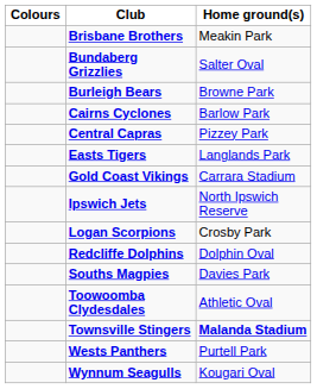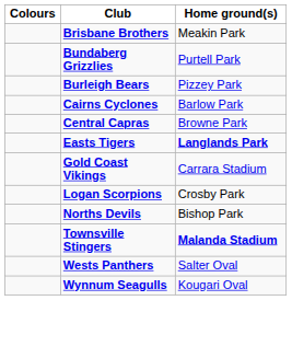 <table class="wikitable" style="width:60%; text-align:left">
 <tr>
 <th style="background:white; width:1%">Colours</th>
 <th style="background:white; width:10%">Club</th>
 <th style="background:white; width:10%">Home ground(s)</th>
 </tr>
 <tr>
 <td></td>
 <td><strong><a href='#'>Brisbane Brothers</a></strong></td>
 <td>Meakin Park</td>
 </tr>
 <tr>
 <td></td>
 <td><strong><a href='#'>Bundaberg Grizzlies</a></strong></td>
-<td><a href='#'>Salter Oval</a></td>
+<td><a href='#'>Purtell Park</a></td>
 </tr>
 <tr>
 <td></td>
 <td><strong><a href='#'>Burleigh Bears</a></strong></td>
-<td><a href='#'>Browne Park</a></td>
+<td><a href='#'>Pizzey Park</a></td>
 </tr>
 <tr>
 <td></td>
 <td><strong><a href='#'>Cairns Cyclones</a></strong></td>
 <td><a href='#'>Barlow Park</a></td>
 </tr>
 <tr>
 <td></td>
 <td><strong><a href='#'>Central Capras</a></strong></td>
-<td><a href='#'>Pizzey Park</a></td>
+<td><a href='#'>Browne Park</a></td>
 </tr>
 <tr>
 <td></td>
 <td><strong><a href='#'>Easts Tigers</a></strong></td>
-<td><a href='#'>Langlands Park</a></td>
+<td><strong><a href='#'>Langlands Park</a></strong></td>
 </tr>
 <tr>
 <td></td>
 <td><strong><a href='#'>Gold Coast Vikings</a></strong></td>
 <td><a href='#'>Carrara Stadium</a></td>
 </tr>
 <tr>
 <td></td>
-<td><strong><a href='#'>Ipswich Jets</a></strong></td>
-<td><a href='#'>North Ipswich Reserve</a></td>
-</tr>
-<tr>
-<td></td>
 <td><strong><a href='#'>Logan Scorpions</a></strong></td>
 <td>Crosby Park</td>
 </tr>
 <tr>
 <td></td>
-<td><strong><a href='#'>Redcliffe Dolphins</a></strong></td>
-<td><a href='#'>Dolphin Oval</a></td>
-</tr>
-<tr>
-<td></td>
-<td><strong><a href='#'>Souths Magpies</a></strong></td>
-<td><a href='#'>Davies Park</a></td>
-</tr>
-<tr>
-<td></td>
-<td><strong><a href='#'>Toowoomba Clydesdales</a></strong></td>
-<td><a href='#'>Athletic Oval</a></td>
+<td><strong><a href='#'>Norths Devils</a></strong></td>
+<td>Bishop Park</td>
 </tr>
 <tr>
 <td></td>
 <td><strong><a href='#'>Townsville Stingers</a></strong></td>
 <td><strong><a href='#'>Malanda Stadium</a></strong></td>
 </tr>
 <tr>
 <td></td>
 <td><strong><a href='#'>Wests Panthers</a></strong></td>
-<td><a href='#'>Purtell Park</a></td>
+<td><a href='#'>Salter Oval</a></td>
 </tr>
 <tr>
 <td></td>
 <td><strong><a href='#'>Wynnum Seagulls</a></strong></td>
 <td><a href='#'>Kougari Oval</a></td>
 </tr>
 </table>
